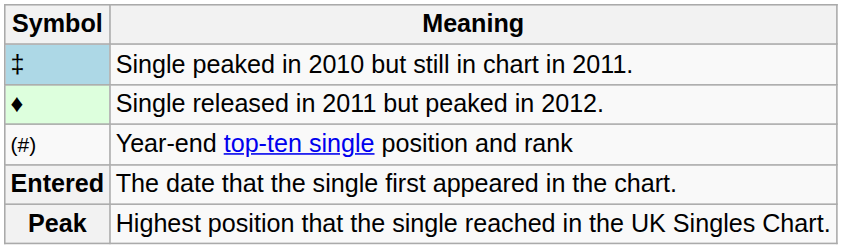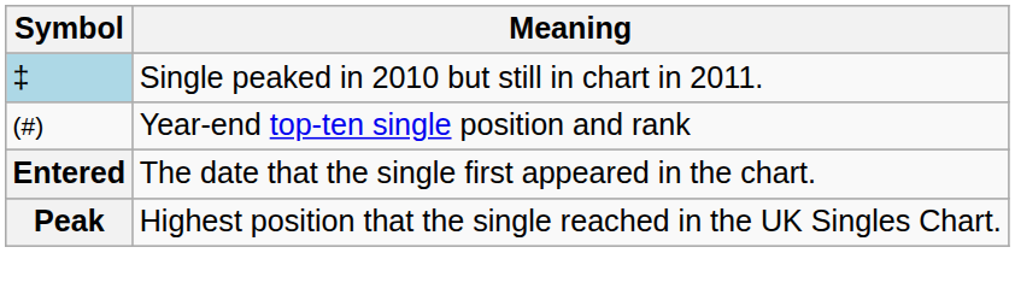 <table Class="wikitable">
 <tr>
 <th>Symbol</th>
 <th>Meaning</th>
 </tr>
 <tr>
 <td bgcolor=lightblue>‡</td>
 <td>Single peaked in 2010 but still in chart in 2011.</td>
-</tr>
-<tr>
-<td bgcolor=#DDFFDD>♦</td>
-<td>Single released in 2011 but peaked in 2012.</td>
 </tr>
 <tr>
 <td><small>(#)</small></td>
 <td>Year-end <a href='#'>top-ten single</a> position and rank</td>
 </tr>
 <tr>
 <th>Entered</th>
 <td>The date that the single first appeared in the chart.</td>
 </tr>
 <tr>
 <th>Peak</th>
 <td>Highest position that the single reached in the UK Singles Chart.</td>
 </tr>
 </table>
